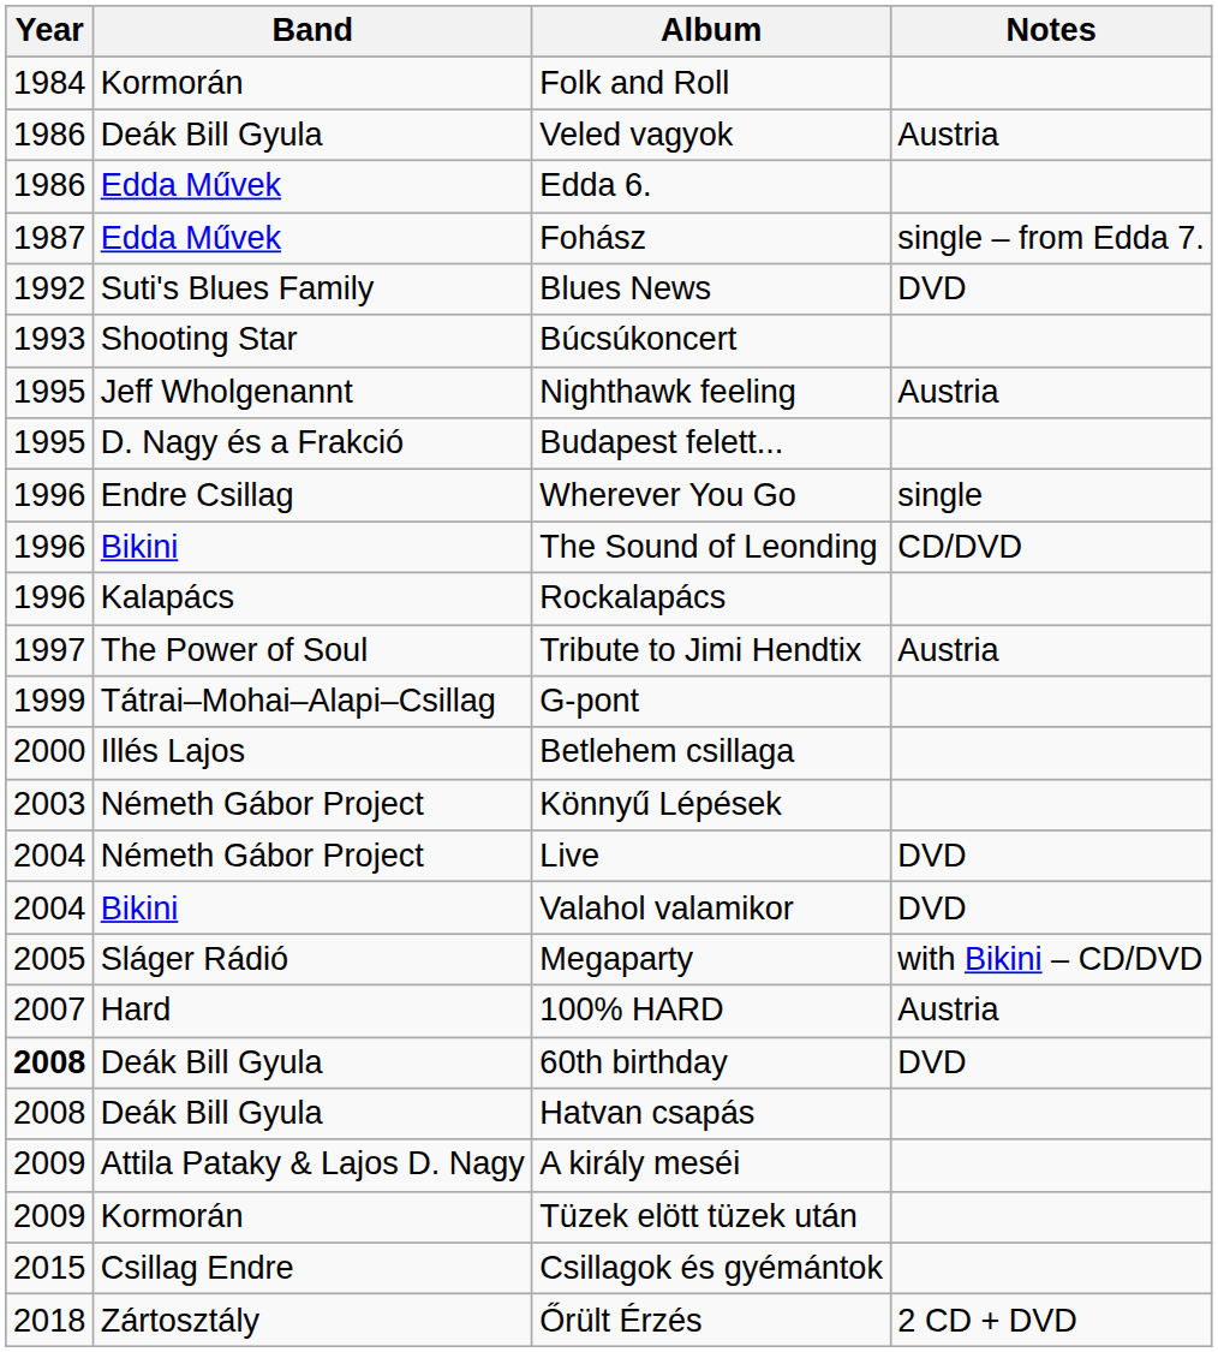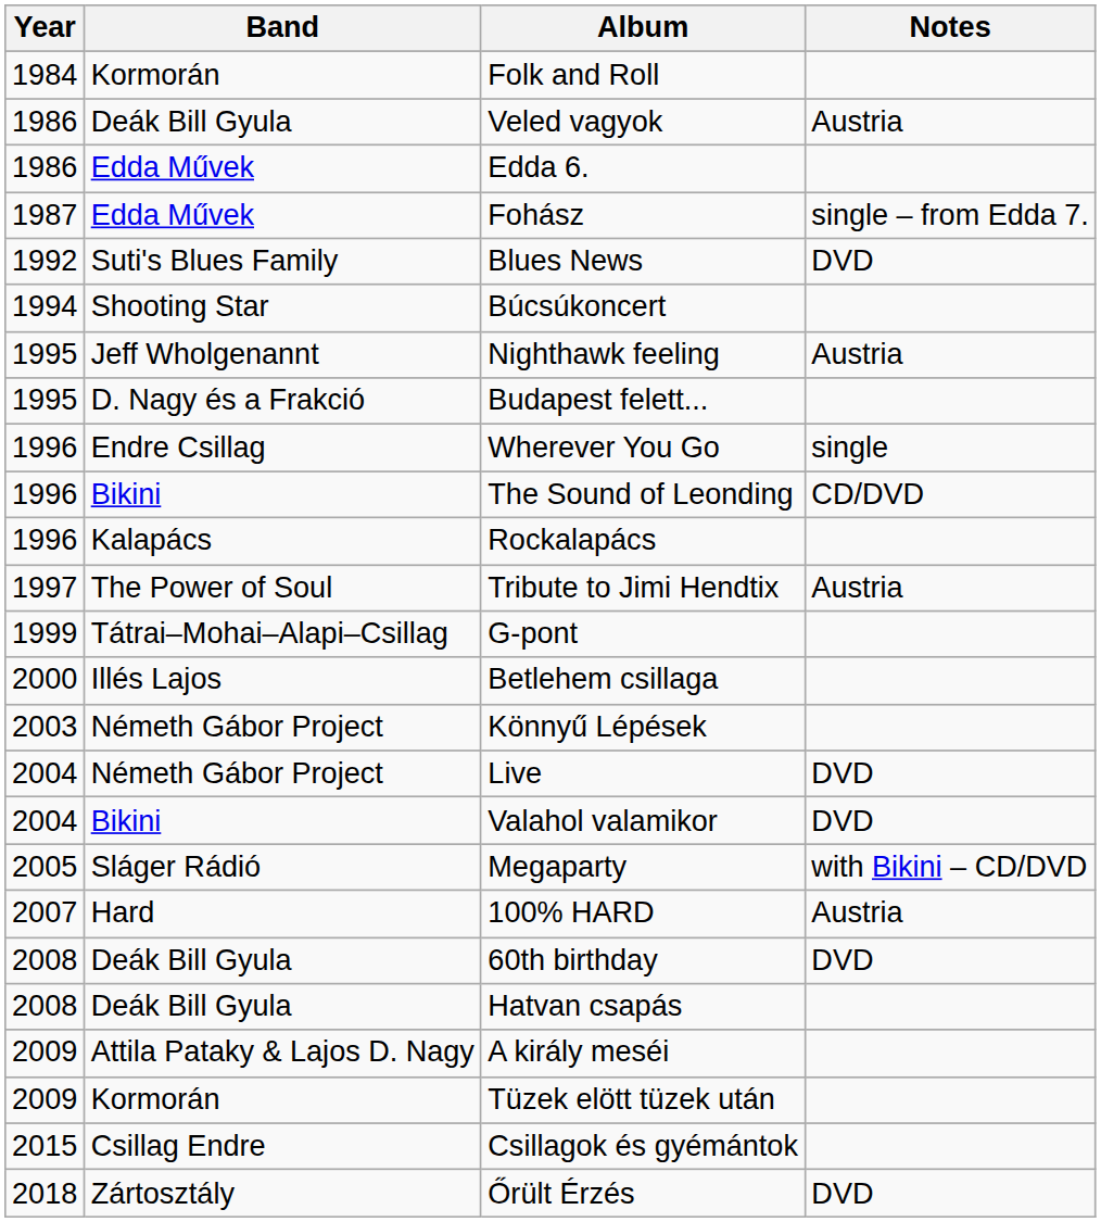 <table class="wikitable sortable">
 <tr>
 <th>Year</th>
 <th>Band</th>
 <th>Album</th>
 <th>Notes</th>
 </tr>
 <tr>
 <td>1984</td>
 <td>Kormorán</td>
 <td>Folk and Roll</td>
 <td></td>
 </tr>
 <tr>
 <td>1986</td>
 <td>Deák Bill Gyula</td>
 <td>Veled vagyok</td>
 <td>Austria</td>
 </tr>
 <tr>
 <td>1986</td>
 <td><a href='#'>Edda Művek</a></td>
 <td>Edda 6.</td>
 <td></td>
 </tr>
 <tr>
 <td>1987</td>
 <td><a href='#'>Edda Művek</a></td>
 <td>Fohász</td>
 <td>single – from Edda 7.</td>
 </tr>
 <tr>
 <td>1992</td>
 <td>Suti's Blues Family</td>
 <td>Blues News</td>
 <td>DVD</td>
 </tr>
 <tr>
-<td>1993</td>
+<td>1994</td>
 <td>Shooting Star</td>
 <td>Búcsúkoncert</td>
 <td></td>
 </tr>
 <tr>
 <td>1995</td>
 <td>Jeff Wholgenannt</td>
 <td>Nighthawk feeling</td>
 <td>Austria</td>
 </tr>
 <tr>
 <td>1995</td>
 <td>D. Nagy és a Frakció</td>
 <td>Budapest felett...</td>
 <td></td>
 </tr>
 <tr>
 <td>1996</td>
 <td>Endre Csillag</td>
 <td>Wherever You Go</td>
 <td>single</td>
 </tr>
 <tr>
 <td>1996</td>
 <td><a href='#'>Bikini</a></td>
 <td>The Sound of Leonding</td>
 <td>CD/DVD</td>
 </tr>
 <tr>
 <td>1996</td>
 <td>Kalapács</td>
 <td>Rockalapács</td>
 <td></td>
 </tr>
 <tr>
 <td>1997</td>
 <td>The Power of Soul</td>
 <td>Tribute to Jimi Hendtix</td>
 <td>Austria</td>
 </tr>
 <tr>
 <td>1999</td>
 <td>Tátrai–Mohai–Alapi–Csillag</td>
 <td>G-pont</td>
 <td></td>
 </tr>
 <tr>
 <td>2000</td>
 <td>Illés Lajos</td>
 <td>Betlehem csillaga</td>
 <td></td>
 </tr>
 <tr>
 <td>2003</td>
 <td>Németh Gábor Project</td>
 <td>Könnyű Lépések</td>
 <td></td>
 </tr>
 <tr>
 <td>2004</td>
 <td>Németh Gábor Project</td>
 <td>Live</td>
 <td>DVD</td>
 </tr>
 <tr>
 <td>2004</td>
 <td><a href='#'>Bikini</a></td>
 <td>Valahol valamikor</td>
 <td>DVD</td>
 </tr>
 <tr>
 <td>2005</td>
 <td>Sláger Rádió</td>
 <td>Megaparty</td>
 <td>with <a href='#'>Bikini</a> – CD/DVD</td>
 </tr>
 <tr>
 <td>2007</td>
 <td>Hard</td>
 <td>100% HARD</td>
 <td>Austria</td>
 </tr>
 <tr>
-<td><strong>2008</strong></td>
+<td>2008</td>
 <td>Deák Bill Gyula</td>
 <td>60th birthday</td>
 <td>DVD</td>
 </tr>
 <tr>
 <td>2008</td>
 <td>Deák Bill Gyula</td>
 <td>Hatvan csapás</td>
 <td></td>
 </tr>
 <tr>
 <td>2009</td>
 <td>Attila Pataky & Lajos D. Nagy</td>
 <td>A király meséi</td>
 <td></td>
 </tr>
 <tr>
 <td>2009</td>
 <td>Kormorán</td>
 <td>Tüzek elött tüzek után</td>
 <td></td>
 </tr>
 <tr>
 <td>2015</td>
 <td>Csillag Endre</td>
 <td>Csillagok és gyémántok</td>
 <td></td>
 </tr>
 <tr>
 <td>2018</td>
 <td>Zártosztály</td>
 <td>Őrült Érzés</td>
-<td>2 CD + DVD</td>
+<td>DVD</td>
 </tr>
 </table>
